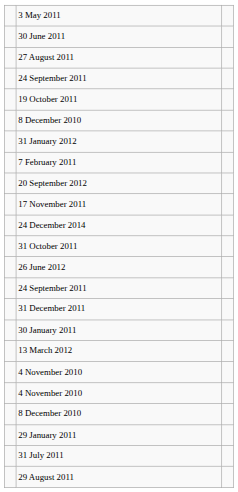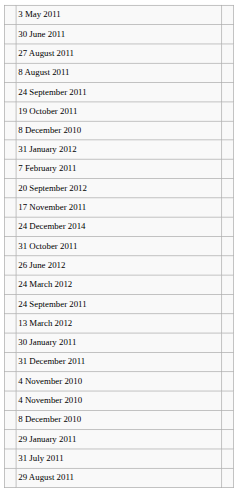 <table class="wikitable" style="font-size: 80%; float: left; width: 26em; margin-right: 1em; height: 700px">
 <tr>
 <td></td>
 <td>3 May 2011</td>
 <td></td>
 </tr>
 <tr>
 <td></td>
 <td>30 June 2011</td>
 <td></td>
 </tr>
 <tr>
 <td></td>
 <td>27 August 2011</td>
+<td></td>
+</tr>
+<tr>
+<td></td>
+<td>8 August 2011</td>
 <td></td>
 </tr>
 <tr>
 <td></td>
 <td>24 September 2011</td>
 <td></td>
 </tr>
 <tr>
 <td></td>
 <td>19 October 2011</td>
 <td></td>
 </tr>
 <tr>
 <td></td>
 <td>8 December 2010</td>
 <td></td>
 </tr>
 <tr>
 <td></td>
 <td>31 January 2012</td>
 <td></td>
 </tr>
 <tr>
 <td></td>
 <td>7 February 2011</td>
 <td></td>
 </tr>
 <tr>
 <td></td>
 <td>20 September 2012</td>
 <td></td>
 </tr>
 <tr>
 <td></td>
 <td>17 November 2011</td>
 <td></td>
 </tr>
 <tr>
 <td></td>
 <td>24 December 2014</td>
 <td></td>
 </tr>
 <tr>
 <td></td>
 <td>31 October 2011</td>
 <td></td>
 </tr>
 <tr>
 <td></td>
 <td>26 June 2012</td>
 <td></td>
 </tr>
 <tr>
 <td></td>
+<td>24 March 2012</td>
+<td></td>
+</tr>
+<tr>
+<td></td>
 <td>24 September 2011</td>
 <td></td>
 </tr>
 <tr>
 <td></td>
-<td>31 December 2011</td>
+<td>13 March 2012</td>
 <td></td>
 </tr>
 <tr>
 <td></td>
 <td>30 January 2011</td>
 <td></td>
 </tr>
 <tr>
 <td></td>
-<td>13 March 2012</td>
+<td>31 December 2011</td>
 <td></td>
 </tr>
 <tr>
 <td></td>
 <td>4 November 2010</td>
 <td></td>
 </tr>
 <tr>
 <td></td>
 <td>4 November 2010</td>
 <td></td>
 </tr>
 <tr>
 <td></td>
 <td>8 December 2010</td>
 <td></td>
 </tr>
 <tr>
 <td></td>
 <td>29 January 2011</td>
 <td></td>
 </tr>
 <tr>
 <td></td>
 <td>31 July 2011</td>
 <td></td>
 </tr>
 <tr>
 <td></td>
 <td>29 August 2011</td>
 <td></td>
 </tr>
 </table>
